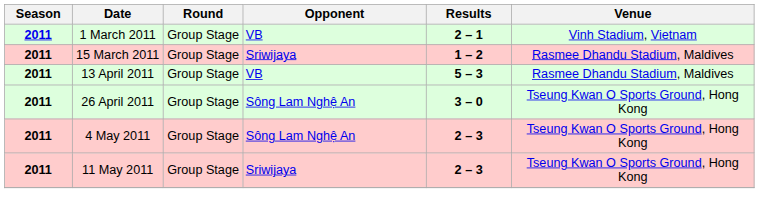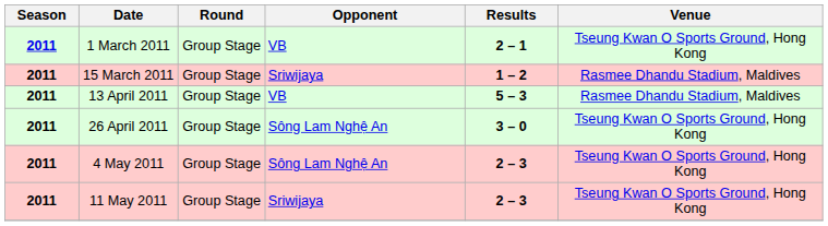 <table width=60% class="wikitable" style="text-align:center">
 <tr>
 <th width=1%>Season</th>
 <th width=3%>Date</th>
 <th width=2%>Round</th>
 <th width=7%>Opponent</th>
 <th width=2%>Results</th>
 <th width=10%>Venue</th>
 </tr>
 <tr bgcolor=#dfd>
 <td><strong><a href='#'>2011</a></strong></td>
 <td>1 March 2011</td>
 <td>Group Stage</td>
 <td align="left"> <a href='#'>VB</a></td>
 <td><strong>2 – 1</strong></td>
-<td><a href='#'>Vinh Stadium</a>, <a href='#'>Vietnam</a></td>
+<td><a href='#'>Tseung Kwan O Sports Ground</a>, Hong Kong</td>
 </tr>
 <tr bgcolor=#ffcccc>
 <td><strong>2011</strong></td>
 <td>15 March 2011</td>
 <td>Group Stage</td>
 <td align="left"> <a href='#'>Sriwijaya</a></td>
 <td><strong>1 – 2</strong></td>
 <td><a href='#'>Rasmee Dhandu Stadium</a>, Maldives</td>
 </tr>
 <tr bgcolor=#dfd>
 <td><strong>2011</strong></td>
 <td>13 April 2011</td>
 <td>Group Stage</td>
 <td align="left"> <a href='#'>VB</a></td>
 <td><strong>5 – 3</strong></td>
 <td><a href='#'>Rasmee Dhandu Stadium</a>, Maldives</td>
 </tr>
 <tr bgcolor=#dfd>
 <td><strong>2011</strong></td>
 <td>26 April 2011</td>
 <td>Group Stage</td>
 <td align="left"> <a href='#'>Sông Lam Nghệ An</a></td>
 <td><strong>3 – 0</strong></td>
 <td><a href='#'>Tseung Kwan O Sports Ground</a>, Hong Kong</td>
 </tr>
 <tr bgcolor=#ffcccc>
 <td><strong>2011</strong></td>
 <td>4 May 2011</td>
 <td>Group Stage</td>
 <td align="left"> <a href='#'>Sông Lam Nghệ An</a></td>
 <td><strong>2 – 3</strong></td>
 <td><a href='#'>Tseung Kwan O Sports Ground</a>, Hong Kong</td>
 </tr>
 <tr bgcolor=#ffcccc>
 <td><strong>2011</strong></td>
 <td>11 May 2011</td>
 <td>Group Stage</td>
 <td align="left"> <a href='#'>Sriwijaya</a></td>
 <td><strong>2 – 3</strong></td>
 <td><a href='#'>Tseung Kwan O Sports Ground</a>, Hong Kong</td>
 </tr>
 <tr>
 </tr>
 </table>
